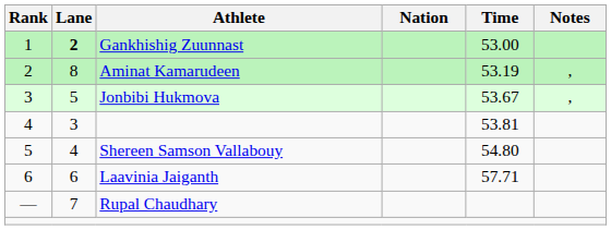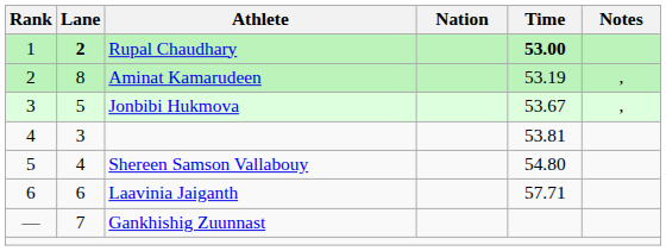 <table class="wikitable sortable" style="text-align:center;width: 65%;">
 <tr>
 <th scope="col" style="width: 10px;">Rank</th>
 <th scope="col" style="width: 10px;">Lane</th>
 <th scope="col">Athlete</th>
 <th scope="col">Nation</th>
 <th scope="col">Time</th>
 <th scope="col">Notes</th>
 </tr>
 <tr bgcolor=bbf3bb>
 <td>1</td>
 <td><strong>2</strong></td>
-<td align="left"><a href='#'>Gankhishig Zuunnast</a></td>
+<td align=left><a href='#'>Rupal Chaudhary</a></td>
 <td align=left></td>
-<td>53.00</td>
+<td><strong>53.00</strong></td>
 <td></td>
 </tr>
 <tr bgcolor=bbf3bb>
 <td>2</td>
 <td>8</td>
 <td align="left"><a href='#'>Aminat Kamarudeen</a></td>
 <td align="left"></td>
 <td>53.19</td>
 <td>, </td>
 </tr>
 <tr bgcolor=ddffdd>
 <td>3</td>
 <td>5</td>
 <td align="left"><a href='#'>Jonbibi Hukmova</a></td>
 <td align="left"></td>
 <td>53.67</td>
 <td>, </td>
 </tr>
 <tr>
 <td>4</td>
 <td>3</td>
 <td align="left"></td>
 <td align="left"></td>
 <td>53.81</td>
 <td></td>
 </tr>
 <tr>
 <td>5</td>
 <td>4</td>
 <td align="left"><a href='#'>Shereen Samson Vallabouy</a></td>
 <td align="left"></td>
 <td>54.80</td>
 <td></td>
 </tr>
 <tr>
 <td>6</td>
 <td>6</td>
 <td align="left"><a href='#'>Laavinia Jaiganth</a></td>
 <td align="left"></td>
 <td>57.71</td>
 <td></td>
 </tr>
 <tr>
 <td>—</td>
 <td>7</td>
-<td align=left><a href='#'>Rupal Chaudhary</a></td>
+<td align="left"><a href='#'>Gankhishig Zuunnast</a></td>
 <td align="left"></td>
 <td></td>
 <td></td>
 </tr>
 <tr class="sortbottom">
 <td colspan="6"></td>
 </tr>
 </table>
